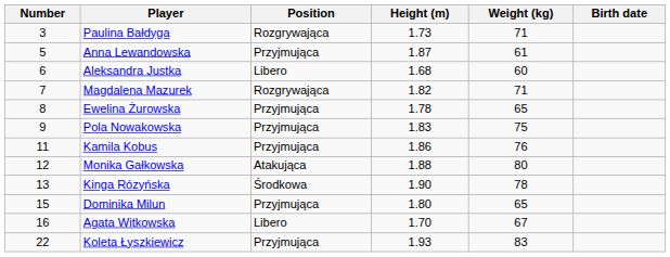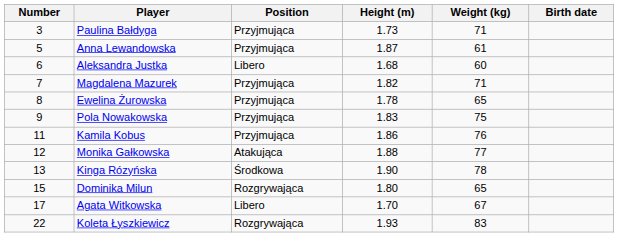 <table class="wikitable" style="width:100%;">
 <tr>
 <th>Number</th>
 <th>Player</th>
 <th>Position</th>
 <th>Height (m)</th>
 <th>Weight (kg)</th>
 <th>Birth date</th>
 </tr>
 <tr>
 <td align=center>3</td>
 <td> <a href='#'>Paulina Bałdyga</a></td>
-<td>Rozgrywająca</td>
+<td>Przyjmująca</td>
 <td align=center>1.73</td>
 <td align=center>71</td>
 <td></td>
 </tr>
 <tr>
 <td align=center>5</td>
 <td> <a href='#'>Anna Lewandowska</a></td>
 <td>Przyjmująca</td>
 <td align=center>1.87</td>
 <td align=center>61</td>
 <td></td>
 </tr>
 <tr>
 <td align=center>6</td>
 <td> <a href='#'>Aleksandra Justka</a></td>
 <td>Libero</td>
 <td align=center>1.68</td>
 <td align=center>60</td>
 <td></td>
 </tr>
 <tr>
 <td align=center>7</td>
 <td> <a href='#'>Magdalena Mazurek</a></td>
-<td>Rozgrywająca</td>
+<td>Przyjmująca</td>
 <td align=center>1.82</td>
 <td align=center>71</td>
 <td></td>
 </tr>
 <tr>
 <td align=center>8</td>
 <td> <a href='#'>Ewelina Żurowska</a></td>
 <td>Przyjmująca</td>
 <td align=center>1.78</td>
 <td align=center>65</td>
 <td></td>
 </tr>
 <tr>
 <td align=center>9</td>
 <td> <a href='#'>Pola Nowakowska</a></td>
 <td>Przyjmująca</td>
 <td align=center>1.83</td>
 <td align=center>75</td>
 <td></td>
 </tr>
 <tr>
 <td align=center>11</td>
 <td> <a href='#'>Kamila Kobus</a></td>
 <td>Przyjmująca</td>
 <td align=center>1.86</td>
 <td align=center>76</td>
 <td></td>
 </tr>
 <tr>
 <td align=center>12</td>
 <td> <a href='#'>Monika Gałkowska</a></td>
 <td>Atakująca</td>
 <td align=center>1.88</td>
-<td align=center>80</td>
+<td align=center>77</td>
 <td></td>
 </tr>
 <tr>
 <td align=center>13</td>
 <td> <a href='#'>Kinga Rózyńska</a></td>
 <td>Środkowa</td>
 <td align=center>1.90</td>
 <td align=center>78</td>
 <td></td>
 </tr>
 <tr>
 <td align=center>15</td>
 <td> <a href='#'>Dominika Milun</a></td>
-<td>Przyjmująca</td>
+<td>Rozgrywająca</td>
 <td align=center>1.80</td>
 <td align=center>65</td>
 <td></td>
 </tr>
 <tr>
-<td align=center>16</td>
+<td align=center>17</td>
 <td> <a href='#'>Agata Witkowska</a></td>
 <td>Libero</td>
 <td align=center>1.70</td>
 <td align=center>67</td>
 <td></td>
 </tr>
 <tr>
 <td align=center>22</td>
 <td> <a href='#'>Koleta Łyszkiewicz</a></td>
-<td>Przyjmująca</td>
+<td>Rozgrywająca</td>
 <td align=center>1.93</td>
 <td align=center>83</td>
 <td></td>
 </tr>
 </table>
